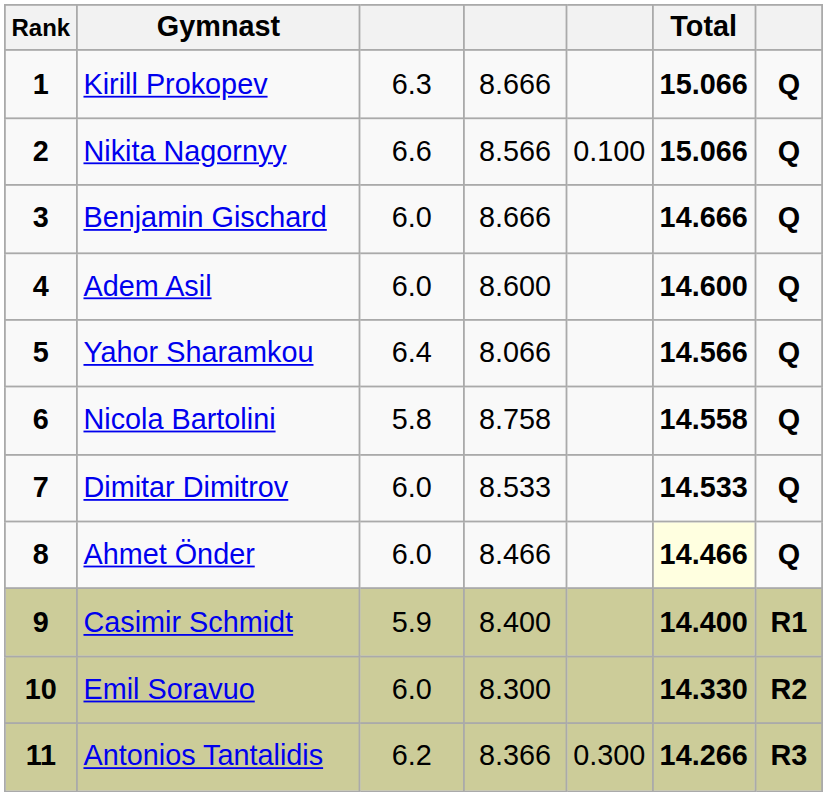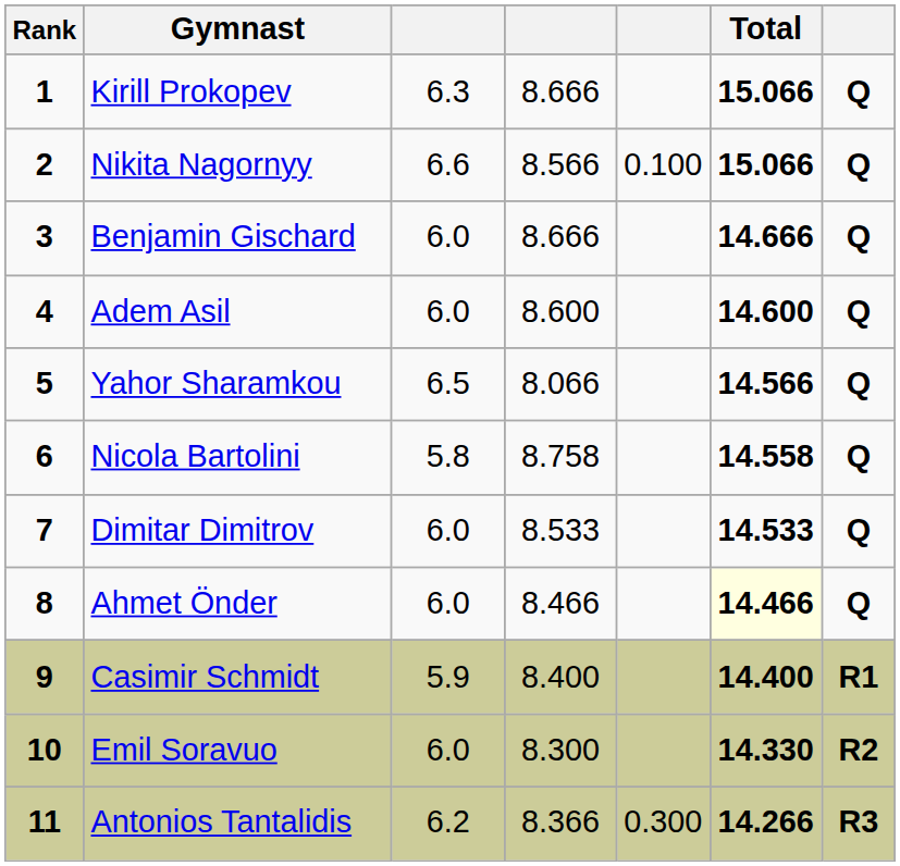 <table style="text-align:center;" class="wikitable sortable">
 <tr>
 <th scope="col" style="width:15px;"><small>Rank</small></th>
 <th scope="col" style="width:150px;">Gymnast</th>
 <th scope="col" style="width:50px;"><small></small></th>
 <th scope="col" style="width:50px;"><small></small></th>
 <th scope="col" style="width:20px;"><small></small></th>
 <th scope="col" style="width:50px;">Total</th>
 <th scope="col" style="width:30px;"><small></small></th>
 </tr>
 <tr>
 <td scope="row" style="text-align:center"><strong>1</strong></td>
 <td style="height:30px; text-align:left;"> <a href='#'>Kirill Prokopev</a></td>
 <td>6.3</td>
 <td>8.666</td>
 <td></td>
 <td><strong>15.066</strong></td>
 <td><strong>Q</strong></td>
 </tr>
 <tr>
 <td scope="row" style="text-align:center"><strong>2</strong></td>
 <td style="height:30px; text-align:left;"> <a href='#'>Nikita Nagornyy</a></td>
 <td>6.6</td>
 <td>8.566</td>
 <td>0.100</td>
 <td><strong>15.066</strong></td>
 <td><strong>Q</strong></td>
 </tr>
 <tr>
 <td scope="row" style="text-align:center"><strong>3</strong></td>
 <td style="height:30px; text-align:left;"> <a href='#'>Benjamin Gischard</a></td>
 <td>6.0</td>
 <td>8.666</td>
 <td></td>
 <td><strong>14.666</strong></td>
 <td><strong>Q</strong></td>
 </tr>
 <tr>
 <td scope="row" style="text-align:center"><strong>4</strong></td>
 <td style="height:30px; text-align:left;"> <a href='#'>Adem Asil</a></td>
 <td>6.0</td>
 <td>8.600</td>
 <td></td>
 <td><strong>14.600</strong></td>
 <td><strong>Q</strong></td>
 </tr>
 <tr>
 <td scope="row" style="text-align:center"><strong>5</strong></td>
 <td style="height:30px; text-align:left;"> <a href='#'>Yahor Sharamkou</a></td>
-<td>6.4</td>
+<td>6.5</td>
 <td>8.066</td>
 <td></td>
 <td><strong>14.566</strong></td>
 <td><strong>Q</strong></td>
 </tr>
 <tr>
 <td scope="row" style="text-align:center"><strong>6</strong></td>
 <td style="height:30px; text-align:left;"> <a href='#'>Nicola Bartolini</a></td>
 <td>5.8</td>
 <td>8.758</td>
 <td></td>
 <td><strong>14.558</strong></td>
 <td><strong>Q</strong></td>
 </tr>
 <tr>
 <td scope="row" style="text-align:center"><strong>7</strong></td>
 <td style="height:30px; text-align:left;"> <a href='#'>Dimitar Dimitrov</a></td>
 <td>6.0</td>
 <td>8.533</td>
 <td></td>
 <td><strong>14.533</strong></td>
 <td><strong>Q</strong></td>
 </tr>
 <tr>
 <td scope="row" style="text-align:center"><strong>8</strong></td>
 <td style="height:30px; text-align:left;"> <a href='#'>Ahmet Önder</a></td>
 <td>6.0</td>
 <td>8.466</td>
 <td></td>
 <td style="background: lightyellow;"><strong>14.466</strong></td>
 <td><strong>Q</strong></td>
 </tr>
 <tr style="background:#cccc99;">
 <td scope="row" style="text-align:center"><strong>9</strong></td>
 <td style="height:30px; text-align:left;"> <a href='#'>Casimir Schmidt</a></td>
 <td>5.9</td>
 <td>8.400</td>
 <td></td>
 <td><strong>14.400</strong></td>
 <td><strong>R1</strong></td>
 </tr>
 <tr style="background:#cccc99;">
 <td scope="row" style="text-align:center"><strong>10</strong></td>
 <td style="height:30px; text-align:left;"> <a href='#'>Emil Soravuo</a></td>
 <td>6.0</td>
 <td>8.300</td>
 <td></td>
 <td><strong>14.330</strong></td>
 <td><strong>R2</strong></td>
 </tr>
 <tr style="background:#cccc99;">
 <td scope="row" style="text-align:center"><strong>11</strong></td>
 <td style="height:30px; text-align:left;"> <a href='#'>Antonios Tantalidis</a></td>
 <td>6.2</td>
 <td>8.366</td>
 <td>0.300</td>
 <td><strong>14.266</strong></td>
 <td><strong>R3</strong></td>
 </tr>
 </table>
